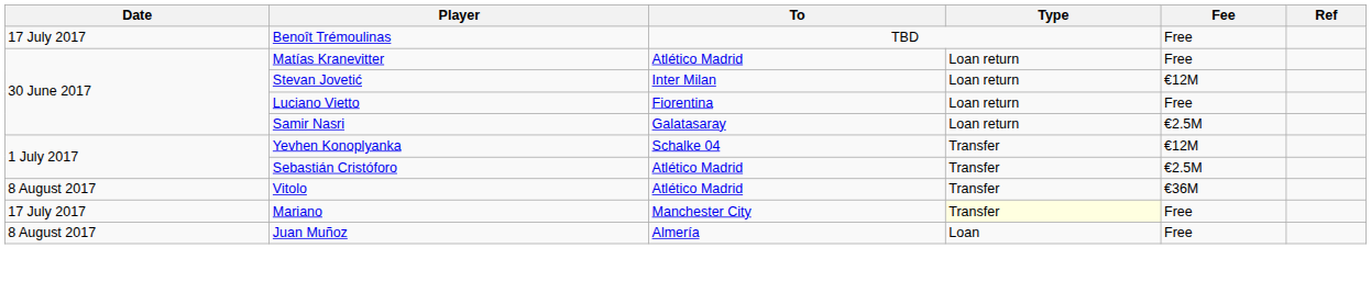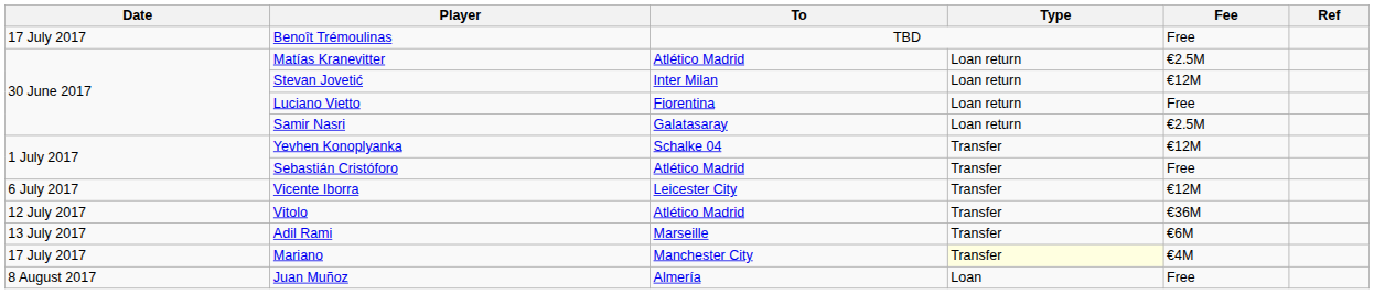 <table class="wikitable" style="width:80%;">
 <tr>
 <th>Date</th>
 <th>Player</th>
 <th>To</th>
 <th>Type</th>
 <th>Fee</th>
 <th>Ref</th>
 </tr>
 <tr>
 <td>17 July 2017</td>
 <td> <a href='#'>Benoît Trémoulinas</a></td>
 <td colspan="2" style="text-align:center;">TBD</td>
 <td>Free</td>
 <td></td>
 </tr>
 <tr>
 <td rowspan="4">30 June 2017</td>
 <td> <a href='#'>Matías Kranevitter</a></td>
 <td> <a href='#'>Atlético Madrid</a></td>
 <td>Loan return</td>
-<td>Free</td>
+<td>€2.5M</td>
 <td></td>
 </tr>
 <tr>
 <td> <a href='#'>Stevan Jovetić</a></td>
 <td> <a href='#'>Inter Milan</a></td>
 <td>Loan return</td>
 <td>€12M</td>
 <td></td>
 </tr>
 <tr>
 <td> <a href='#'>Luciano Vietto</a></td>
 <td> <a href='#'>Fiorentina</a></td>
 <td>Loan return</td>
 <td>Free</td>
 <td></td>
 </tr>
 <tr>
 <td> <a href='#'>Samir Nasri</a></td>
 <td> <a href='#'>Galatasaray</a></td>
 <td>Loan return</td>
 <td>€2.5M</td>
 <td></td>
 </tr>
 <tr>
 <td rowspan="2">1 July 2017</td>
 <td> <a href='#'>Yevhen Konoplyanka</a></td>
 <td> <a href='#'>Schalke 04</a></td>
 <td>Transfer</td>
 <td>€12M</td>
 <td></td>
 </tr>
 <tr>
 <td> <a href='#'>Sebastián Cristóforo</a></td>
 <td> <a href='#'>Atlético Madrid</a></td>
 <td>Transfer</td>
-<td>€2.5M</td>
+<td>Free</td>
 <td></td>
 </tr>
 <tr>
-<td>8 August 2017</td>
+<td>6 July 2017</td>
+<td> <a href='#'>Vicente Iborra</a></td>
+<td> <a href='#'>Leicester City</a></td>
+<td>Transfer</td>
+<td>€12M</td>
+<td></td>
+</tr>
+<tr>
+<td>12 July 2017</td>
 <td> <a href='#'>Vitolo</a></td>
 <td> <a href='#'>Atlético Madrid</a></td>
 <td>Transfer</td>
 <td>€36M</td>
 <td></td>
 </tr>
 <tr>
+<td>13 July 2017</td>
+<td> <a href='#'>Adil Rami</a></td>
+<td> <a href='#'>Marseille</a></td>
+<td>Transfer</td>
+<td>€6M</td>
+<td></td>
+</tr>
+<tr>
 <td>17 July 2017</td>
 <td> <a href='#'>Mariano</a></td>
 <td> <a href='#'>Manchester City</a></td>
 <td style="background: lightyellow;">Transfer</td>
-<td>Free</td>
+<td>€4M</td>
 <td></td>
 </tr>
 <tr>
 <td>8 August 2017</td>
 <td> <a href='#'>Juan Muñoz</a></td>
 <td> <a href='#'>Almería</a></td>
 <td>Loan</td>
 <td>Free</td>
 <td></td>
 </tr>
 </table>
